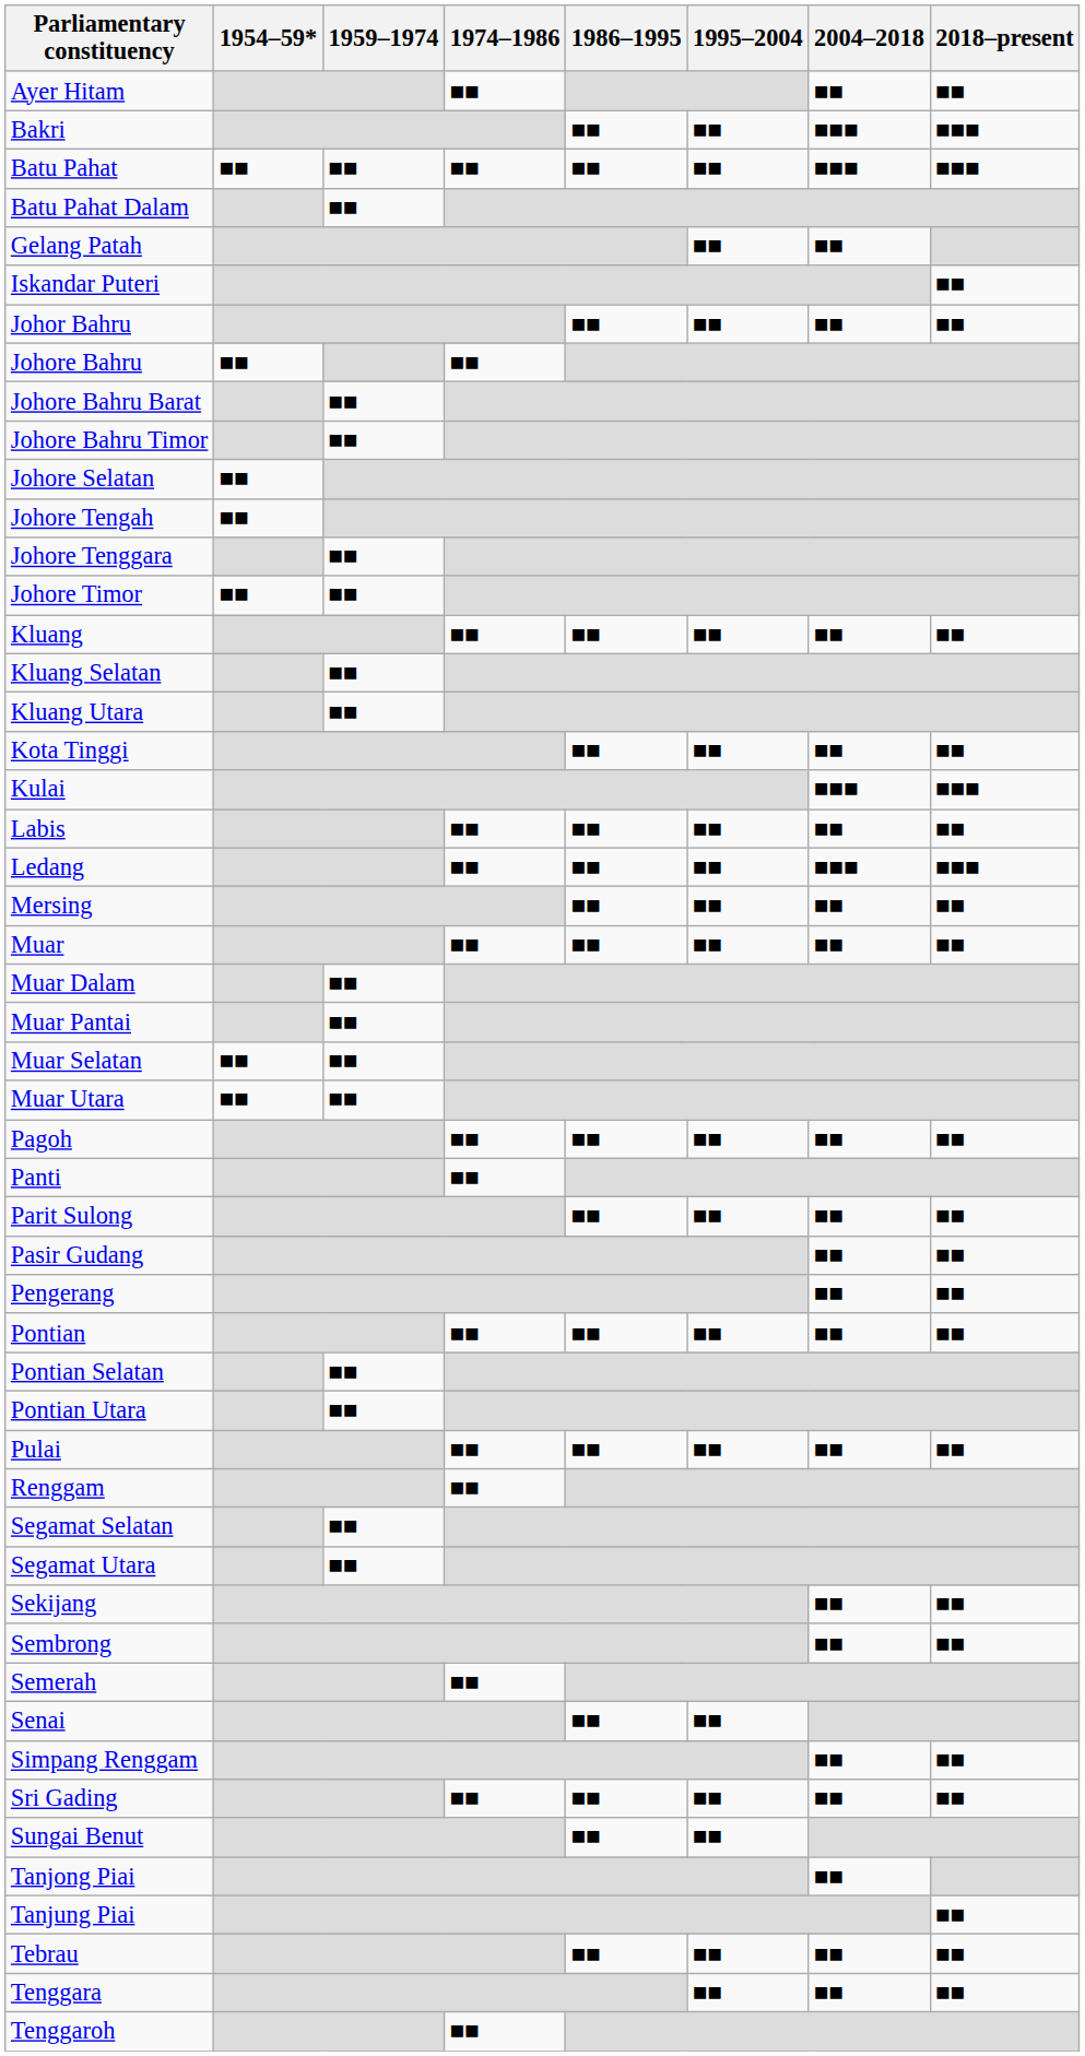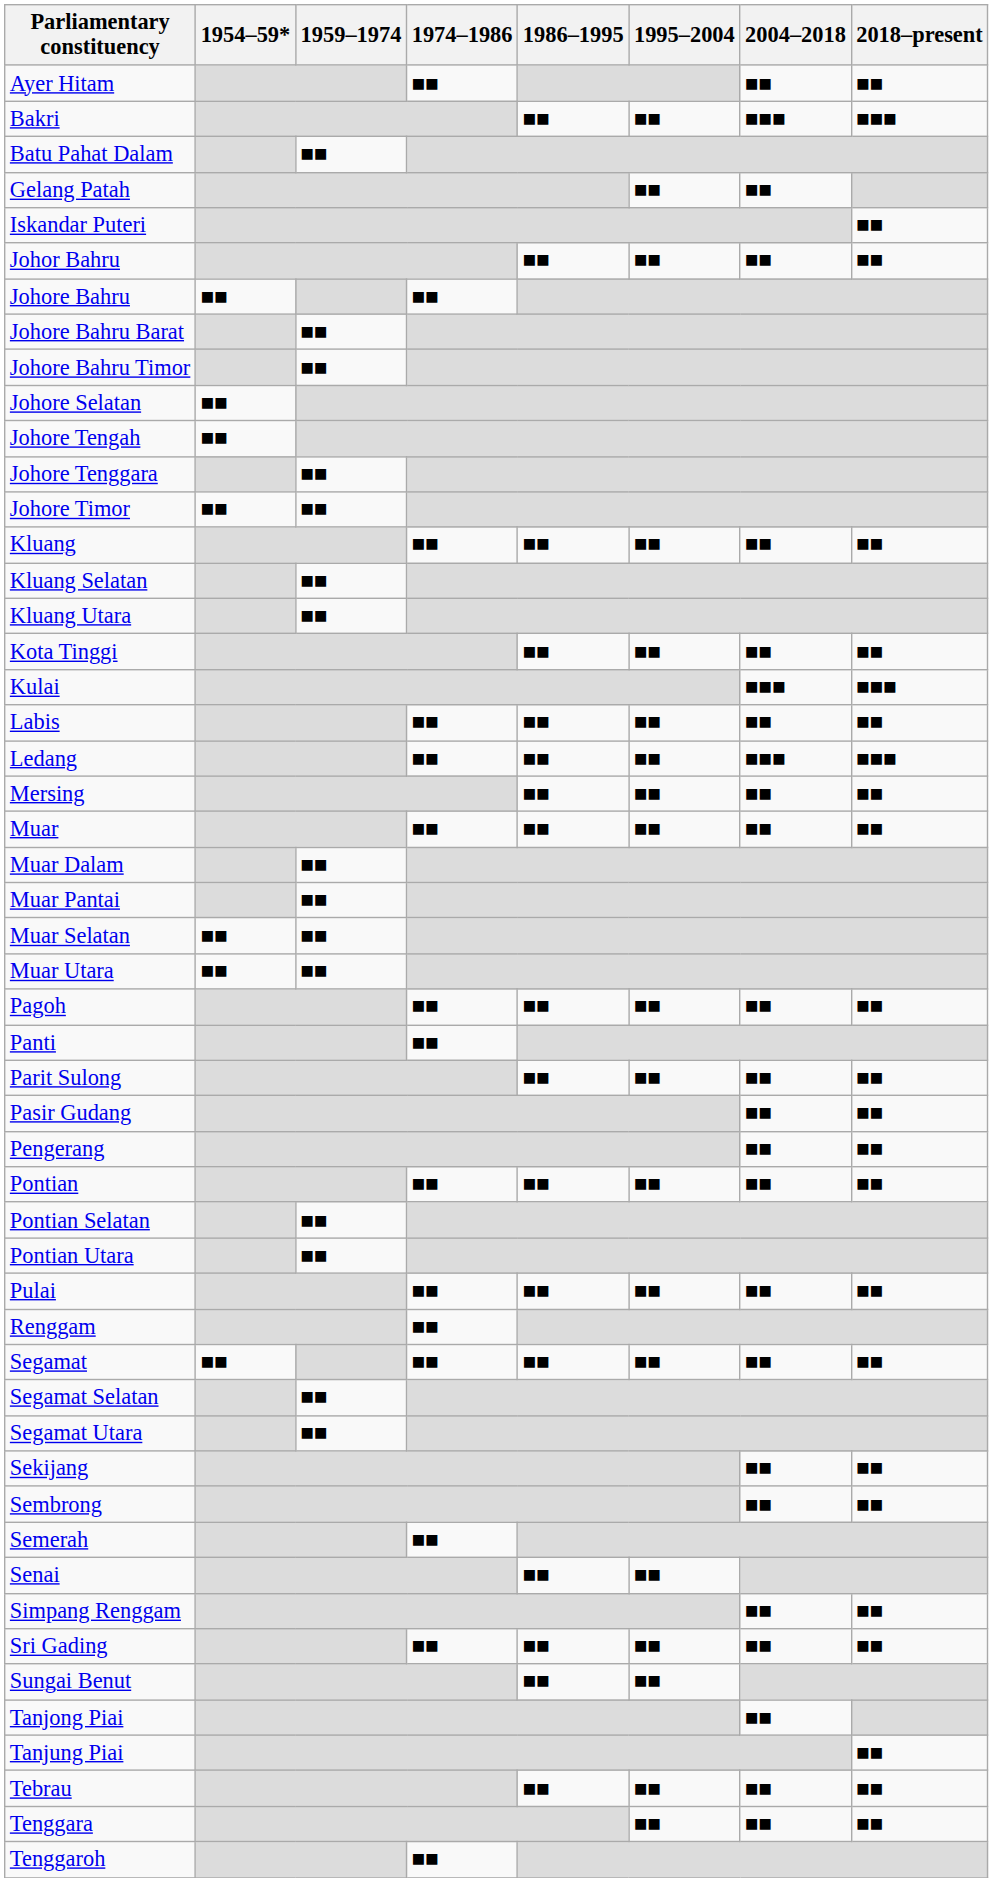 <table class=wikitable>
 <tr>
 <th>Parliamentary<br>constituency</th>
 <th>1954–59*</th>
 <th>1959–1974</th>
 <th>1974–1986</th>
 <th>1986–1995</th>
 <th>1995–2004</th>
 <th>2004–2018</th>
 <th>2018–present</th>
 </tr>
 <tr>
 <td><a href='#'>Ayer Hitam</a></td>
 <td colspan="2" bgcolor="dcdcdc"></td>
 <td>■■</td>
 <td colspan=2 bgcolor=dcdcdc></td>
 <td>■■</td>
 <td>■■</td>
 </tr>
 <tr>
 <td><a href='#'>Bakri</a></td>
 <td colspan="3" bgcolor="dcdcdc"></td>
-<td>■■</td>
-<td>■■</td>
-<td>■■■</td>
-<td>■■■</td>
-</tr>
-<tr>
-<td><a href='#'>Batu Pahat</a></td>
-<td>■■</td>
-<td>■■</td>
-<td>■■</td>
 <td>■■</td>
 <td>■■</td>
 <td>■■■</td>
 <td>■■■</td>
 </tr>
 <tr>
 <td><a href='#'>Batu Pahat Dalam</a></td>
 <td bgcolor="dcdcdc"></td>
 <td>■■</td>
 <td colspan=5 bgcolor=dcdcdc></td>
 </tr>
 <tr>
 <td><a href='#'>Gelang Patah</a></td>
 <td colspan="4" bgcolor="dcdcdc"></td>
 <td>■■</td>
 <td>■■</td>
 <td bgcolor=dcdcdc></td>
 </tr>
 <tr>
 <td><a href='#'>Iskandar Puteri</a></td>
 <td colspan="6" bgcolor="dcdcdc"></td>
 <td>■■</td>
 </tr>
 <tr>
 <td><a href='#'>Johor Bahru</a></td>
 <td colspan="3" bgcolor="dcdcdc"></td>
 <td>■■</td>
 <td>■■</td>
 <td>■■</td>
 <td>■■</td>
 </tr>
 <tr>
 <td><a href='#'>Johore Bahru</a></td>
 <td>■■</td>
 <td bgcolor=dcdcdc></td>
 <td>■■</td>
 <td colspan=4 bgcolor=dcdcdc></td>
 </tr>
 <tr>
 <td><a href='#'>Johore Bahru Barat</a></td>
 <td bgcolor="dcdcdc"></td>
 <td>■■</td>
 <td colspan=5 bgcolor=dcdcdc></td>
 </tr>
 <tr>
 <td><a href='#'>Johore Bahru Timor</a></td>
 <td bgcolor="dcdcdc"></td>
 <td>■■</td>
 <td colspan=5 bgcolor=dcdcdc></td>
 </tr>
 <tr>
 <td><a href='#'>Johore Selatan</a></td>
 <td>■■</td>
 <td colspan=6 bgcolor=dcdcdc></td>
 </tr>
 <tr>
 <td><a href='#'>Johore Tengah</a></td>
 <td>■■</td>
 <td colspan=6 bgcolor=dcdcdc></td>
 </tr>
 <tr>
 <td><a href='#'>Johore Tenggara</a></td>
 <td bgcolor="dcdcdc"></td>
 <td>■■</td>
 <td colspan=5 bgcolor=dcdcdc></td>
 </tr>
 <tr>
 <td><a href='#'>Johore Timor</a></td>
 <td>■■</td>
 <td>■■</td>
 <td colspan=5 bgcolor=dcdcdc></td>
 </tr>
 <tr>
 <td><a href='#'>Kluang</a></td>
 <td colspan="2" bgcolor="dcdcdc"></td>
 <td>■■</td>
 <td>■■</td>
 <td>■■</td>
 <td>■■</td>
 <td>■■</td>
 </tr>
 <tr>
 <td><a href='#'>Kluang Selatan</a></td>
 <td bgcolor="dcdcdc"></td>
 <td>■■</td>
 <td colspan=5 bgcolor=dcdcdc></td>
 </tr>
 <tr>
 <td><a href='#'>Kluang Utara</a></td>
 <td bgcolor="dcdcdc"></td>
 <td>■■</td>
 <td colspan=5 bgcolor=dcdcdc></td>
 </tr>
 <tr>
 <td><a href='#'>Kota Tinggi</a></td>
 <td colspan="3" bgcolor="dcdcdc"></td>
 <td>■■</td>
 <td>■■</td>
 <td>■■</td>
 <td>■■</td>
 </tr>
 <tr>
 <td><a href='#'>Kulai</a></td>
 <td colspan="5" bgcolor="dcdcdc"></td>
 <td>■■■</td>
 <td>■■■</td>
 </tr>
 <tr>
 <td><a href='#'>Labis</a></td>
 <td colspan="2" bgcolor="dcdcdc"></td>
 <td>■■</td>
 <td>■■</td>
 <td>■■</td>
 <td>■■</td>
 <td>■■</td>
 </tr>
 <tr>
 <td><a href='#'>Ledang</a></td>
 <td colspan="2" bgcolor="dcdcdc"></td>
 <td>■■</td>
 <td>■■</td>
 <td>■■</td>
 <td>■■■</td>
 <td>■■■</td>
 </tr>
 <tr>
 <td><a href='#'>Mersing</a></td>
 <td colspan="3" bgcolor="dcdcdc"></td>
 <td>■■</td>
 <td>■■</td>
 <td>■■</td>
 <td>■■</td>
 </tr>
 <tr>
 <td><a href='#'>Muar</a></td>
 <td colspan="2" bgcolor="dcdcdc"></td>
 <td>■■</td>
 <td>■■</td>
 <td>■■</td>
 <td>■■</td>
 <td>■■</td>
 </tr>
 <tr>
 <td><a href='#'>Muar Dalam</a></td>
 <td bgcolor="dcdcdc"></td>
 <td>■■</td>
 <td colspan=5 bgcolor=dcdcdc></td>
 </tr>
 <tr>
 <td><a href='#'>Muar Pantai</a></td>
 <td bgcolor="dcdcdc"></td>
 <td>■■</td>
 <td colspan=5 bgcolor=dcdcdc></td>
 </tr>
 <tr>
 <td><a href='#'>Muar Selatan</a></td>
 <td>■■</td>
 <td>■■</td>
 <td colspan=5 bgcolor=dcdcdc></td>
 </tr>
 <tr>
 <td><a href='#'>Muar Utara</a></td>
 <td>■■</td>
 <td>■■</td>
 <td colspan=5 bgcolor=dcdcdc></td>
 </tr>
 <tr>
 <td><a href='#'>Pagoh</a></td>
 <td colspan="2" bgcolor="dcdcdc"></td>
 <td>■■</td>
 <td>■■</td>
 <td>■■</td>
 <td>■■</td>
 <td>■■</td>
 </tr>
 <tr>
 <td><a href='#'>Panti</a></td>
 <td colspan="2" bgcolor="dcdcdc"></td>
 <td>■■</td>
 <td colspan=4 bgcolor=dcdcdc></td>
 </tr>
 <tr>
 <td><a href='#'>Parit Sulong</a></td>
 <td colspan="3" bgcolor="dcdcdc"></td>
 <td>■■</td>
 <td>■■</td>
 <td>■■</td>
 <td>■■</td>
 </tr>
 <tr>
 <td><a href='#'>Pasir Gudang</a></td>
 <td colspan="5" bgcolor="dcdcdc"></td>
 <td>■■</td>
 <td>■■</td>
 </tr>
 <tr>
 <td><a href='#'>Pengerang</a></td>
 <td colspan="5" bgcolor="dcdcdc"></td>
 <td>■■</td>
 <td>■■</td>
 </tr>
 <tr>
 <td><a href='#'>Pontian</a></td>
 <td colspan="2" bgcolor="dcdcdc"></td>
 <td>■■</td>
 <td>■■</td>
 <td>■■</td>
 <td>■■</td>
 <td>■■</td>
 </tr>
 <tr>
 <td><a href='#'>Pontian Selatan</a></td>
 <td bgcolor="dcdcdc"></td>
 <td>■■</td>
 <td colspan=5 bgcolor=dcdcdc></td>
 </tr>
 <tr>
 <td><a href='#'>Pontian Utara</a></td>
 <td bgcolor="dcdcdc"></td>
 <td>■■</td>
 <td colspan=5 bgcolor=dcdcdc></td>
 </tr>
 <tr>
 <td><a href='#'>Pulai</a></td>
 <td colspan="2" bgcolor="dcdcdc"></td>
 <td>■■</td>
 <td>■■</td>
 <td>■■</td>
 <td>■■</td>
 <td>■■</td>
 </tr>
 <tr>
 <td><a href='#'>Renggam</a></td>
 <td colspan="2" bgcolor="dcdcdc"></td>
 <td>■■</td>
 <td colspan=4 bgcolor=dcdcdc></td>
 </tr>
 <tr>
+<td><a href='#'>Segamat</a></td>
+<td>■■</td>
+<td bgcolor=dcdcdc></td>
+<td>■■</td>
+<td>■■</td>
+<td>■■</td>
+<td>■■</td>
+<td>■■</td>
+</tr>
+<tr>
 <td><a href='#'>Segamat Selatan</a></td>
 <td bgcolor="dcdcdc"></td>
 <td>■■</td>
 <td colspan=5 bgcolor=dcdcdc></td>
 </tr>
 <tr>
 <td><a href='#'>Segamat Utara</a></td>
 <td bgcolor="dcdcdc"></td>
 <td>■■</td>
 <td colspan=5 bgcolor=dcdcdc></td>
 </tr>
 <tr>
 <td><a href='#'>Sekijang</a></td>
 <td colspan="5" bgcolor="dcdcdc"></td>
 <td>■■</td>
 <td>■■</td>
 </tr>
 <tr>
 <td><a href='#'>Sembrong</a></td>
 <td colspan="5" bgcolor="dcdcdc"></td>
 <td>■■</td>
 <td>■■</td>
 </tr>
 <tr>
 <td><a href='#'>Semerah</a></td>
 <td colspan="2" bgcolor="dcdcdc"></td>
 <td>■■</td>
 <td colspan=4 bgcolor=dcdcdc></td>
 </tr>
 <tr>
 <td><a href='#'>Senai</a></td>
 <td colspan="3" bgcolor="dcdcdc"></td>
 <td>■■</td>
 <td>■■</td>
 <td colspan=2 bgcolor=dcdcdc></td>
 </tr>
 <tr>
 <td><a href='#'>Simpang Renggam</a></td>
 <td colspan="5" bgcolor="dcdcdc"></td>
 <td>■■</td>
 <td>■■</td>
 </tr>
 <tr>
 <td><a href='#'>Sri Gading</a></td>
 <td colspan="2" bgcolor="dcdcdc"></td>
 <td>■■</td>
 <td>■■</td>
 <td>■■</td>
 <td>■■</td>
 <td>■■</td>
 </tr>
 <tr>
 <td><a href='#'>Sungai Benut</a></td>
 <td colspan="3" bgcolor="dcdcdc"></td>
 <td>■■</td>
 <td>■■</td>
 <td colspan=2 bgcolor=dcdcdc></td>
 </tr>
 <tr>
 <td><a href='#'>Tanjong Piai</a></td>
 <td colspan="5" bgcolor="dcdcdc"></td>
 <td>■■</td>
 <td bgcolor=dcdcdc></td>
 </tr>
 <tr>
 <td><a href='#'>Tanjung Piai</a></td>
 <td colspan="6" bgcolor="dcdcdc"></td>
 <td>■■</td>
 </tr>
 <tr>
 <td><a href='#'>Tebrau</a></td>
 <td colspan="3" bgcolor="dcdcdc"></td>
 <td>■■</td>
 <td>■■</td>
 <td>■■</td>
 <td>■■</td>
 </tr>
 <tr>
 <td><a href='#'>Tenggara</a></td>
 <td colspan="4" bgcolor="dcdcdc"></td>
 <td>■■</td>
 <td>■■</td>
 <td>■■</td>
 </tr>
 <tr>
 <td><a href='#'>Tenggaroh</a></td>
 <td colspan="2" bgcolor="dcdcdc"></td>
 <td>■■</td>
 <td colspan=4 bgcolor=dcdcdc></td>
 </tr>
 </table>
